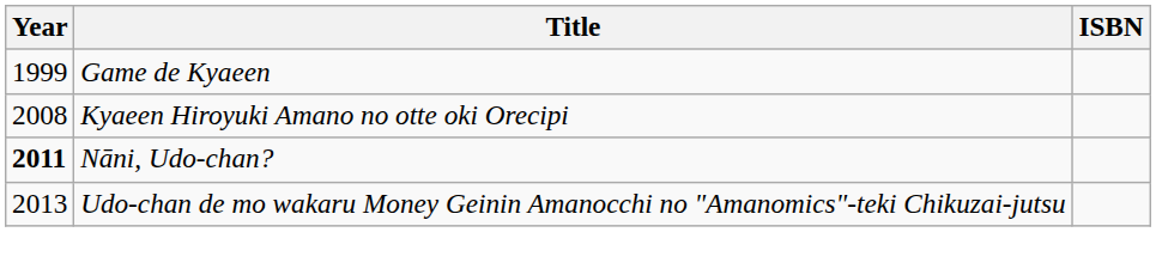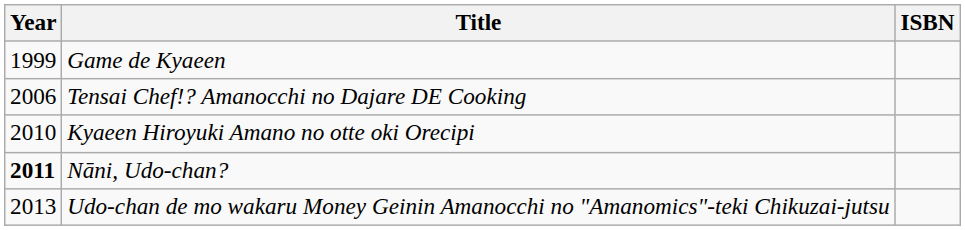 <table class="wikitable">
 <tr>
 <th>Year</th>
 <th>Title</th>
 <th>ISBN</th>
 </tr>
 <tr>
 <td>1999</td>
 <td><em>Game de Kyaeen</em></td>
 <td></td>
 </tr>
 <tr>
-<td>2008</td>
+<td>2006</td>
+<td><em>Tensai Chef!? Amanocchi no Dajare DE Cooking</em></td>
+<td></td>
+</tr>
+<tr>
+<td>2010</td>
 <td><em>Kyaeen Hiroyuki Amano no otte oki Orecipi</em></td>
 <td></td>
 </tr>
 <tr>
 <td><strong>2011</strong></td>
 <td><em>Nāni, Udo-chan?</em></td>
 <td></td>
 </tr>
 <tr>
 <td>2013</td>
 <td><em>Udo-chan de mo wakaru Money Geinin Amanocchi no "Amanomics"-teki Chikuzai-jutsu</em></td>
 <td></td>
 </tr>
 </table>
